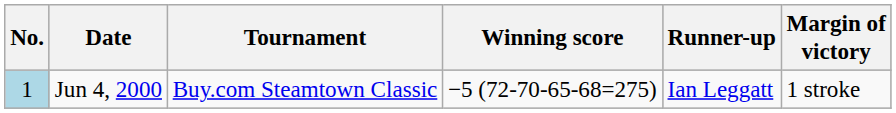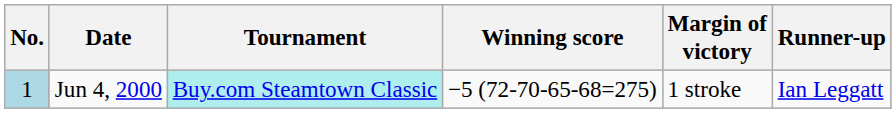 <table class="wikitable" style="font-size:95%;">
 <tr>
 <th>No.</th>
 <th>Date</th>
 <th>Tournament</th>
 <th>Winning score</th>
+<th>Margin of<br>victory</th>
 <th>Runner-up</th>
-<th>Margin of<br>victory</th>
 </tr>
 <tr>
 <td align=center style="background: lightblue;">1</td>
 <td align=right>Jun 4, <a href='#'>2000</a></td>
-<td><a href='#'>Buy.com Steamtown Classic</a></td>
+<td style="background: paleturquoise;"><a href='#'>Buy.com Steamtown Classic</a></td>
 <td>−5 (72-70-65-68=275)</td>
+<td>1 stroke</td>
 <td> <a href='#'>Ian Leggatt</a></td>
-<td>1 stroke</td>
 </tr>
 </table>
